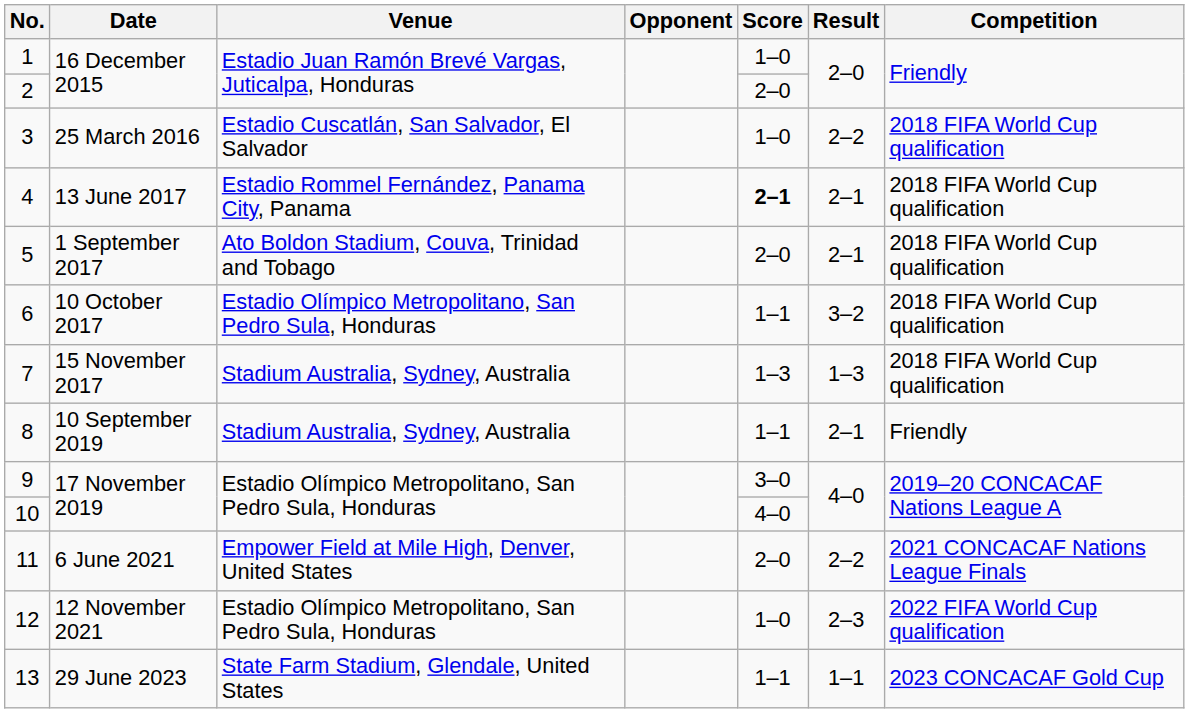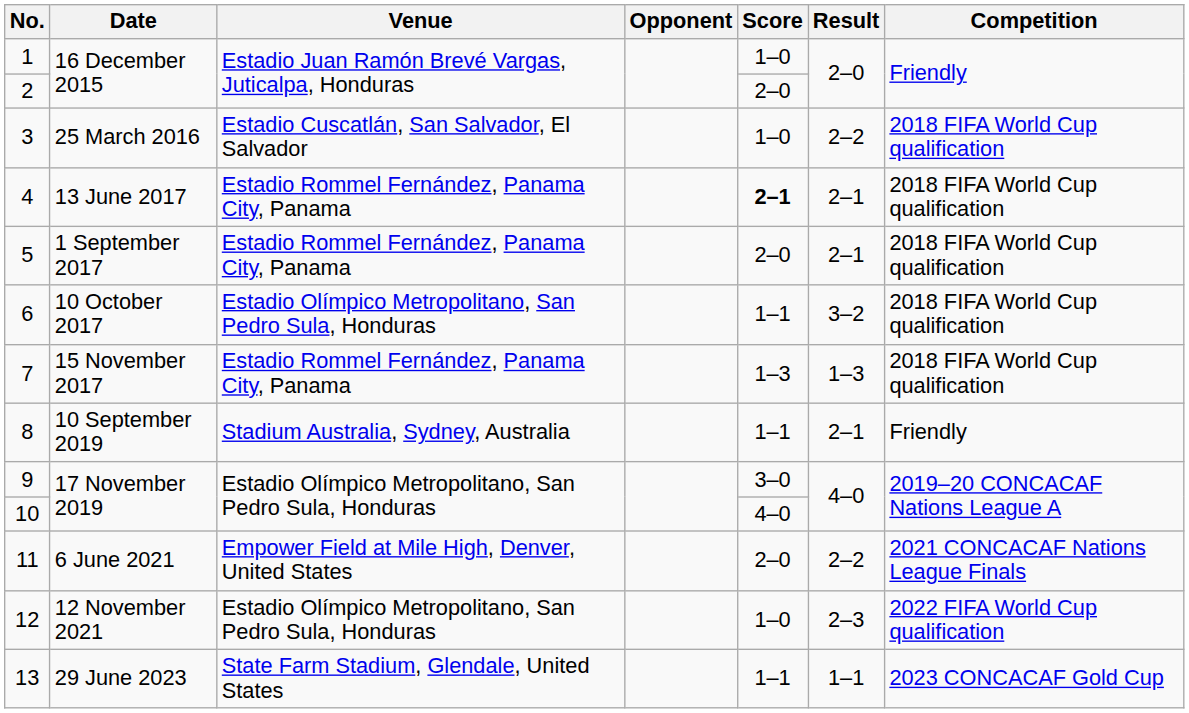 <table class="wikitable sortable">
 <tr>
 <th scope="col">No.</th>
 <th scope="col">Date</th>
 <th scope="col">Venue</th>
 <th scope="col">Opponent</th>
 <th scope="col">Score</th>
 <th scope="col">Result</th>
 <th scope="col">Competition</th>
 </tr>
 <tr>
 <td align="center">1</td>
 <td rowspan="2">16 December 2015</td>
 <td rowspan="2"><a href='#'>Estadio Juan Ramón Brevé Vargas</a>, <a href='#'>Juticalpa</a>, Honduras</td>
 <td rowspan="2"></td>
 <td align="center">1–0</td>
 <td rowspan="2" align="center">2–0</td>
 <td rowspan="2"><a href='#'>Friendly</a></td>
 </tr>
 <tr>
 <td align="center">2</td>
 <td align="center">2–0</td>
 </tr>
 <tr>
 <td align="center">3</td>
 <td>25 March 2016</td>
 <td><a href='#'>Estadio Cuscatlán</a>, <a href='#'>San Salvador</a>, El Salvador</td>
 <td></td>
 <td align="center">1–0</td>
 <td align="center">2–2</td>
 <td><a href='#'>2018 FIFA World Cup qualification</a></td>
 </tr>
 <tr>
 <td align="center">4</td>
 <td>13 June 2017</td>
 <td><a href='#'>Estadio Rommel Fernández</a>, <a href='#'>Panama City</a>, Panama</td>
 <td></td>
 <td align="center"><strong>2–1</strong></td>
 <td align="center">2–1</td>
 <td>2018 FIFA World Cup qualification</td>
 </tr>
 <tr>
 <td align="center">5</td>
 <td>1 September 2017</td>
-<td><a href='#'>Ato Boldon Stadium</a>, <a href='#'>Couva</a>, Trinidad and Tobago</td>
+<td><a href='#'>Estadio Rommel Fernández</a>, <a href='#'>Panama City</a>, Panama</td>
 <td></td>
 <td align="center">2–0</td>
 <td align="center">2–1</td>
 <td>2018 FIFA World Cup qualification</td>
 </tr>
 <tr>
 <td align="center">6</td>
 <td>10 October 2017</td>
 <td><a href='#'>Estadio Olímpico Metropolitano</a>, <a href='#'>San Pedro Sula</a>, Honduras</td>
 <td></td>
 <td align="center">1–1</td>
 <td align="center">3–2</td>
 <td>2018 FIFA World Cup qualification</td>
 </tr>
 <tr>
 <td align="center">7</td>
 <td>15 November 2017</td>
-<td><a href='#'>Stadium Australia</a>, <a href='#'>Sydney</a>, Australia</td>
+<td><a href='#'>Estadio Rommel Fernández</a>, <a href='#'>Panama City</a>, Panama</td>
 <td></td>
 <td align="center">1–3</td>
 <td align="center">1–3</td>
 <td>2018 FIFA World Cup qualification</td>
 </tr>
 <tr>
 <td align="center">8</td>
 <td>10 September 2019</td>
 <td><a href='#'>Stadium Australia</a>, <a href='#'>Sydney</a>, Australia</td>
 <td></td>
 <td align="center">1–1</td>
 <td align="center">2–1</td>
 <td>Friendly</td>
 </tr>
 <tr>
 <td align="center">9</td>
 <td rowspan="2">17 November 2019</td>
 <td rowspan="2">Estadio Olímpico Metropolitano, San Pedro Sula, Honduras</td>
 <td rowspan="2"></td>
 <td align="center">3–0</td>
 <td rowspan="2" align="center">4–0</td>
 <td rowspan="2"><a href='#'>2019–20 CONCACAF Nations League A</a></td>
 </tr>
 <tr>
 <td align="center">10</td>
 <td align="center">4–0</td>
 </tr>
 <tr>
 <td align="center">11</td>
 <td>6 June 2021</td>
 <td><a href='#'>Empower Field at Mile High</a>, <a href='#'>Denver</a>, United States</td>
 <td></td>
 <td align="center">2–0</td>
 <td align="center">2–2</td>
 <td><a href='#'>2021 CONCACAF Nations League Finals</a></td>
 </tr>
 <tr>
 <td align="center">12</td>
 <td>12 November 2021</td>
 <td>Estadio Olímpico Metropolitano, San Pedro Sula, Honduras</td>
 <td></td>
 <td align="center">1–0</td>
 <td align="center">2–3</td>
 <td><a href='#'>2022 FIFA World Cup qualification</a></td>
 </tr>
 <tr>
 <td align="center">13</td>
 <td>29 June 2023</td>
 <td><a href='#'>State Farm Stadium</a>, <a href='#'>Glendale</a>, United States</td>
 <td></td>
 <td align="center">1–1</td>
 <td align="center">1–1</td>
 <td><a href='#'>2023 CONCACAF Gold Cup</a></td>
 </tr>
 </table>
